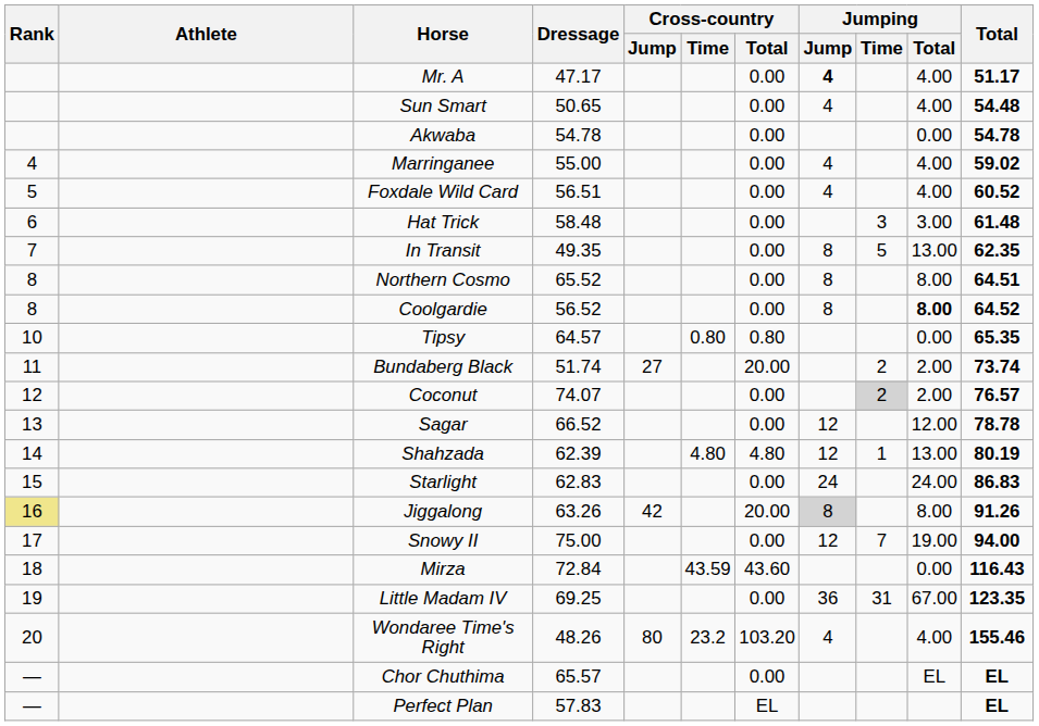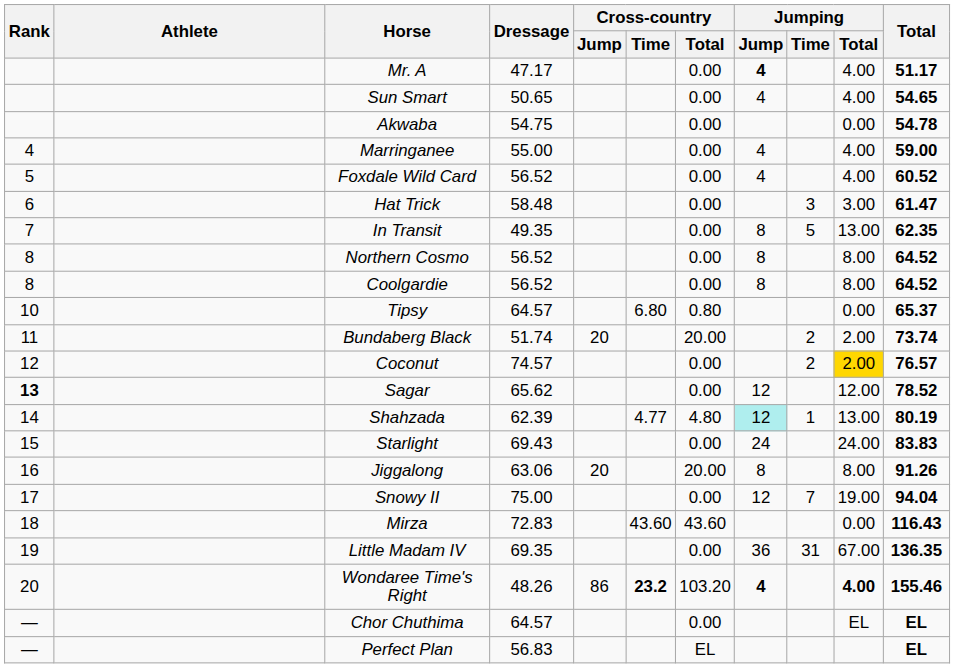 <table class="wikitable" style="text-align:center">
 <tr>
 <th rowspan=2 width=40>Rank</th>
 <th rowspan=2 width=250>Athlete</th>
 <th rowspan=2 width=150>Horse</th>
 <th rowspan=2 width=60>Dressage</th>
 <th colspan=3>Cross-country</th>
 <th colspan=3>Jumping</th>
 <th rowspan=2 width=55>Total</th>
 </tr>
 <tr>
 <th width=35>Jump</th>
 <th width=35>Time</th>
 <th width=40>Total</th>
 <th width=35>Jump</th>
 <th width=35>Time</th>
 <th width=40>Total</th>
 </tr>
 <tr>
 <td></td>
 <td align=left></td>
 <td><em>Mr. A</em></td>
 <td>47.17</td>
 <td></td>
 <td></td>
 <td>0.00</td>
 <td><strong>4</strong></td>
 <td></td>
 <td>4.00</td>
 <td><strong>51.17</strong></td>
 </tr>
 <tr>
 <td></td>
 <td align=left></td>
 <td><em>Sun Smart</em></td>
 <td>50.65</td>
 <td></td>
 <td></td>
 <td>0.00</td>
 <td>4</td>
 <td></td>
 <td>4.00</td>
-<td><strong>54.48</strong></td>
+<td><strong>54.65</strong></td>
 </tr>
 <tr>
 <td></td>
 <td align=left></td>
 <td><em>Akwaba</em></td>
-<td>54.78</td>
+<td>54.75</td>
 <td></td>
 <td></td>
 <td>0.00</td>
 <td></td>
 <td></td>
 <td>0.00</td>
 <td><strong>54.78</strong></td>
 </tr>
 <tr>
 <td>4</td>
 <td align=left></td>
 <td><em>Marringanee</em></td>
 <td>55.00</td>
 <td></td>
 <td></td>
 <td>0.00</td>
 <td>4</td>
 <td></td>
 <td>4.00</td>
-<td><strong>59.02</strong></td>
+<td><strong>59.00</strong></td>
 </tr>
 <tr>
 <td>5</td>
 <td align=left></td>
 <td><em>Foxdale Wild Card</em></td>
-<td>56.51</td>
+<td>56.52</td>
 <td></td>
 <td></td>
 <td>0.00</td>
 <td>4</td>
 <td></td>
 <td>4.00</td>
 <td><strong>60.52</strong></td>
 </tr>
 <tr>
 <td>6</td>
 <td align=left></td>
 <td><em>Hat Trick</em></td>
 <td>58.48</td>
 <td></td>
 <td></td>
 <td>0.00</td>
 <td></td>
 <td>3</td>
 <td>3.00</td>
-<td><strong>61.48</strong></td>
+<td><strong>61.47</strong></td>
 </tr>
 <tr>
 <td>7</td>
 <td align=left></td>
 <td><em>In Transit</em></td>
 <td>49.35</td>
 <td></td>
 <td></td>
 <td>0.00</td>
 <td>8</td>
 <td>5</td>
 <td>13.00</td>
 <td><strong>62.35</strong></td>
 </tr>
 <tr>
 <td>8</td>
 <td align=left></td>
 <td><em>Northern Cosmo</em></td>
-<td>65.52</td>
+<td>56.52</td>
 <td></td>
 <td></td>
 <td>0.00</td>
 <td>8</td>
 <td></td>
 <td>8.00</td>
-<td><strong>64.51</strong></td>
+<td><strong>64.52</strong></td>
 </tr>
 <tr>
 <td>8</td>
 <td align=left></td>
 <td><em>Coolgardie</em></td>
 <td>56.52</td>
 <td></td>
 <td></td>
 <td>0.00</td>
 <td>8</td>
 <td></td>
-<td><strong>8.00</strong></td>
+<td>8.00</td>
 <td><strong>64.52</strong></td>
 </tr>
 <tr>
 <td>10</td>
 <td align=left></td>
 <td><em>Tipsy</em></td>
 <td>64.57</td>
 <td></td>
-<td>0.80</td>
+<td>6.80</td>
 <td>0.80</td>
 <td></td>
 <td></td>
 <td>0.00</td>
-<td><strong>65.35</strong></td>
+<td><strong>65.37</strong></td>
 </tr>
 <tr>
 <td>11</td>
 <td align=left></td>
 <td><em>Bundaberg Black</em></td>
 <td>51.74</td>
-<td>27</td>
+<td>20</td>
 <td></td>
 <td>20.00</td>
 <td></td>
 <td>2</td>
 <td>2.00</td>
 <td><strong>73.74</strong></td>
 </tr>
 <tr>
 <td>12</td>
 <td align=left></td>
 <td><em>Coconut</em></td>
-<td>74.07</td>
+<td>74.57</td>
 <td></td>
 <td></td>
 <td>0.00</td>
 <td></td>
-<td style="background: lightgrey;">2</td>
-<td>2.00</td>
+<td>2</td>
+<td style="background: gold;">2.00</td>
 <td><strong>76.57</strong></td>
 </tr>
 <tr>
-<td>13</td>
+<td><strong>13</strong></td>
 <td align=left></td>
 <td><em>Sagar</em></td>
-<td>66.52</td>
+<td>65.62</td>
 <td></td>
 <td></td>
 <td>0.00</td>
 <td>12</td>
 <td></td>
 <td>12.00</td>
-<td><strong>78.78</strong></td>
+<td><strong>78.52</strong></td>
 </tr>
 <tr>
 <td>14</td>
 <td align=left></td>
 <td><em>Shahzada</em></td>
 <td>62.39</td>
 <td></td>
+<td>4.77</td>
 <td>4.80</td>
-<td>4.80</td>
-<td>12</td>
+<td style="background: paleturquoise;">12</td>
 <td>1</td>
 <td>13.00</td>
 <td><strong>80.19</strong></td>
 </tr>
 <tr>
 <td>15</td>
 <td align=left></td>
 <td><em>Starlight</em></td>
-<td>62.83</td>
+<td>69.43</td>
 <td></td>
 <td></td>
 <td>0.00</td>
 <td>24</td>
 <td></td>
 <td>24.00</td>
-<td><strong>86.83</strong></td>
+<td><strong>83.83</strong></td>
 </tr>
 <tr>
-<td style="background: khaki;">16</td>
+<td>16</td>
 <td align=left></td>
 <td><em>Jiggalong</em></td>
-<td>63.26</td>
-<td>42</td>
+<td>63.06</td>
+<td>20</td>
 <td></td>
 <td>20.00</td>
-<td style="background: lightgrey;">8</td>
+<td>8</td>
 <td></td>
 <td>8.00</td>
 <td><strong>91.26</strong></td>
 </tr>
 <tr>
 <td>17</td>
 <td align=left></td>
 <td><em>Snowy II</em></td>
 <td>75.00</td>
 <td></td>
 <td></td>
 <td>0.00</td>
 <td>12</td>
 <td>7</td>
 <td>19.00</td>
-<td><strong>94.00</strong></td>
+<td><strong>94.04</strong></td>
 </tr>
 <tr>
 <td>18</td>
 <td align=left></td>
 <td><em>Mirza</em></td>
-<td>72.84</td>
+<td>72.83</td>
 <td></td>
-<td>43.59</td>
+<td>43.60</td>
 <td>43.60</td>
 <td></td>
 <td></td>
 <td>0.00</td>
 <td><strong>116.43</strong></td>
 </tr>
 <tr>
 <td>19</td>
 <td align=left></td>
 <td><em>Little Madam IV</em></td>
-<td>69.25</td>
+<td>69.35</td>
 <td></td>
 <td></td>
 <td>0.00</td>
 <td>36</td>
 <td>31</td>
 <td>67.00</td>
-<td><strong>123.35</strong></td>
+<td><strong>136.35</strong></td>
 </tr>
 <tr>
 <td>20</td>
 <td align=left></td>
 <td><em>Wondaree Time's Right</em></td>
 <td>48.26</td>
-<td>80</td>
-<td>23.2</td>
+<td>86</td>
+<td><strong>23.2</strong></td>
 <td>103.20</td>
-<td>4</td>
+<td><strong>4</strong></td>
 <td></td>
-<td>4.00</td>
+<td><strong>4.00</strong></td>
 <td><strong>155.46</strong></td>
 </tr>
 <tr>
 <td>—</td>
 <td align=left></td>
 <td><em>Chor Chuthima</em></td>
-<td>65.57</td>
+<td>64.57</td>
 <td></td>
 <td></td>
 <td>0.00</td>
 <td></td>
 <td></td>
 <td>EL</td>
 <td><strong>EL</strong></td>
 </tr>
 <tr>
 <td>—</td>
 <td align=left></td>
 <td><em>Perfect Plan</em></td>
-<td>57.83</td>
+<td>56.83</td>
 <td></td>
 <td></td>
 <td>EL</td>
 <td></td>
 <td></td>
 <td></td>
 <td><strong>EL</strong></td>
 </tr>
 </table>
